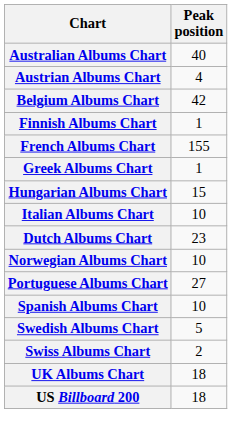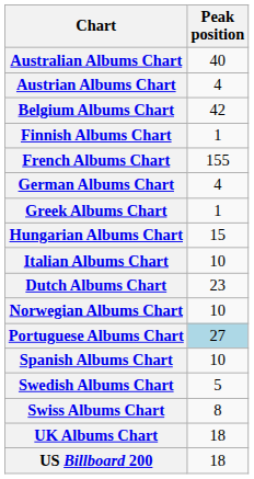 <table class="wikitable sortable plainrowheaders">
 <tr>
 <th scope="col">Chart</th>
 <th scope="col">Peak<br>position</th>
 </tr>
 <tr>
 <th scope="row"><a href='#'>Australian Albums Chart</a></th>
 <td align="center">40</td>
 </tr>
 <tr>
 <th scope="row"><a href='#'>Austrian Albums Chart</a></th>
 <td align="center">4</td>
 </tr>
 <tr>
 <th scope="row"><a href='#'>Belgium Albums Chart</a></th>
 <td align="center">42</td>
 </tr>
 <tr>
 <th scope="row"><a href='#'>Finnish Albums Chart</a></th>
 <td align="center">1</td>
 </tr>
 <tr>
 <th scope="row"><a href='#'>French Albums Chart</a></th>
 <td align="center">155</td>
 </tr>
 <tr>
+<th scope="row"><a href='#'>German Albums Chart</a></th>
+<td align="center">4</td>
+</tr>
+<tr>
 <th scope="row"><a href='#'>Greek Albums Chart</a></th>
 <td align="center">1</td>
 </tr>
 <tr>
 <th scope="row"><a href='#'>Hungarian Albums Chart</a></th>
 <td align="center">15</td>
 </tr>
 <tr>
 <th scope="row"><a href='#'>Italian Albums Chart</a></th>
 <td align="center">10</td>
 </tr>
 <tr>
 <th scope="row"><a href='#'>Dutch Albums Chart</a></th>
 <td align="center">23</td>
 </tr>
 <tr>
 <th scope="row"><a href='#'>Norwegian Albums Chart</a></th>
 <td align="center">10</td>
 </tr>
 <tr>
 <th scope="row"><a href='#'>Portuguese Albums Chart</a></th>
-<td align="center">27</td>
+<td align="center" style="background: lightblue;">27</td>
 </tr>
 <tr>
 <th scope="row"><a href='#'>Spanish Albums Chart</a></th>
 <td align="center">10</td>
 </tr>
 <tr>
 <th scope="row"><a href='#'>Swedish Albums Chart</a></th>
 <td align="center">5</td>
 </tr>
 <tr>
 <th scope="row"><a href='#'>Swiss Albums Chart</a></th>
-<td align="center">2</td>
+<td align="center">8</td>
 </tr>
 <tr>
 <th scope="row"><a href='#'>UK Albums Chart</a></th>
 <td align="center">18</td>
 </tr>
 <tr>
 <th scope="row">US <a href='#'><em>Billboard</em> 200</a></th>
 <td align="center">18</td>
 </tr>
 </table>
